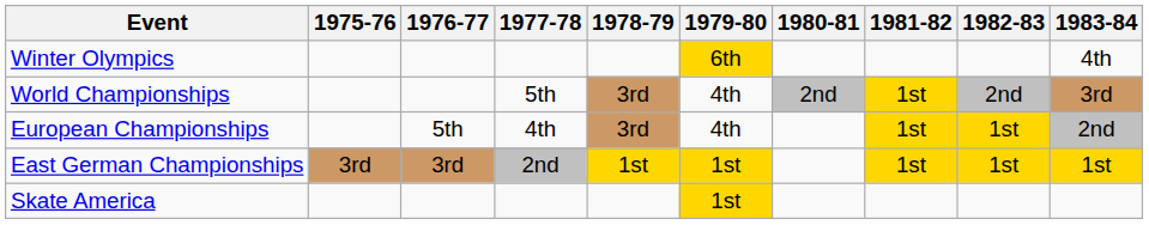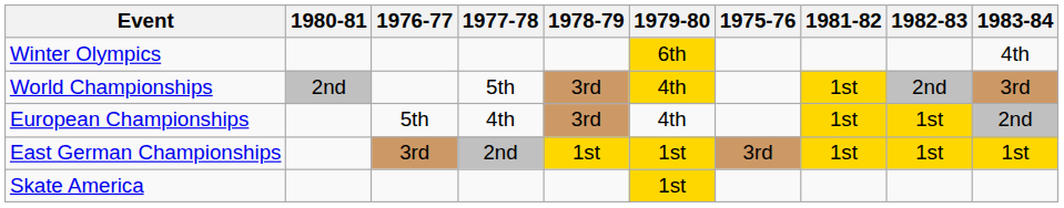 <table class="wikitable">
 <tr>
 <th>Event</th>
-<th>1975-76</th>
+<th>1980-81</th>
 <th>1976-77</th>
 <th>1977-78</th>
 <th>1978-79</th>
 <th>1979-80</th>
-<th>1980-81</th>
+<th>1975-76</th>
 <th>1981-82</th>
 <th>1982-83</th>
 <th>1983-84</th>
 </tr>
 <tr>
 <td><a href='#'>Winter Olympics</a></td>
 <td></td>
 <td></td>
 <td></td>
 <td></td>
 <td align="center" style="background: gold;">6th</td>
 <td></td>
 <td></td>
 <td></td>
 <td align="center">4th</td>
 </tr>
 <tr>
 <td><a href='#'>World Championships</a></td>
-<td></td>
+<td align="center" bgcolor="silver">2nd</td>
 <td></td>
 <td align="center">5th</td>
 <td align="center" bgcolor="cc9966">3rd</td>
-<td align="center">4th</td>
-<td align="center" bgcolor="silver">2nd</td>
+<td align="center" style="background: gold;">4th</td>
+<td></td>
 <td align="center" bgcolor="gold">1st</td>
 <td align="center" bgcolor="silver">2nd</td>
 <td align="center" bgcolor="cc9966">3rd</td>
 </tr>
 <tr>
 <td><a href='#'>European Championships</a></td>
 <td></td>
 <td align="center">5th</td>
 <td align="center">4th</td>
 <td align="center" bgcolor="cc9966">3rd</td>
 <td align="center">4th</td>
 <td></td>
 <td align="center" bgcolor="gold">1st</td>
 <td align="center" bgcolor="gold">1st</td>
 <td align="center" bgcolor="silver">2nd</td>
 </tr>
 <tr>
 <td><a href='#'>East German Championships</a></td>
-<td align="center" bgcolor="cc9966">3rd</td>
+<td></td>
 <td align="center" bgcolor="cc9966">3rd</td>
 <td align="center" bgcolor="silver">2nd</td>
 <td align="center" bgcolor="gold">1st</td>
 <td align="center" bgcolor="gold">1st</td>
-<td></td>
+<td align="center" bgcolor="cc9966">3rd</td>
 <td align="center" bgcolor="gold">1st</td>
 <td align="center" bgcolor="gold">1st</td>
 <td align="center" bgcolor="gold">1st</td>
 </tr>
 <tr>
 <td><a href='#'>Skate America</a></td>
 <td></td>
 <td></td>
 <td></td>
 <td></td>
 <td align="center" bgcolor="gold">1st</td>
 <td></td>
 <td></td>
 <td></td>
 <td></td>
 </tr>
 </table>
